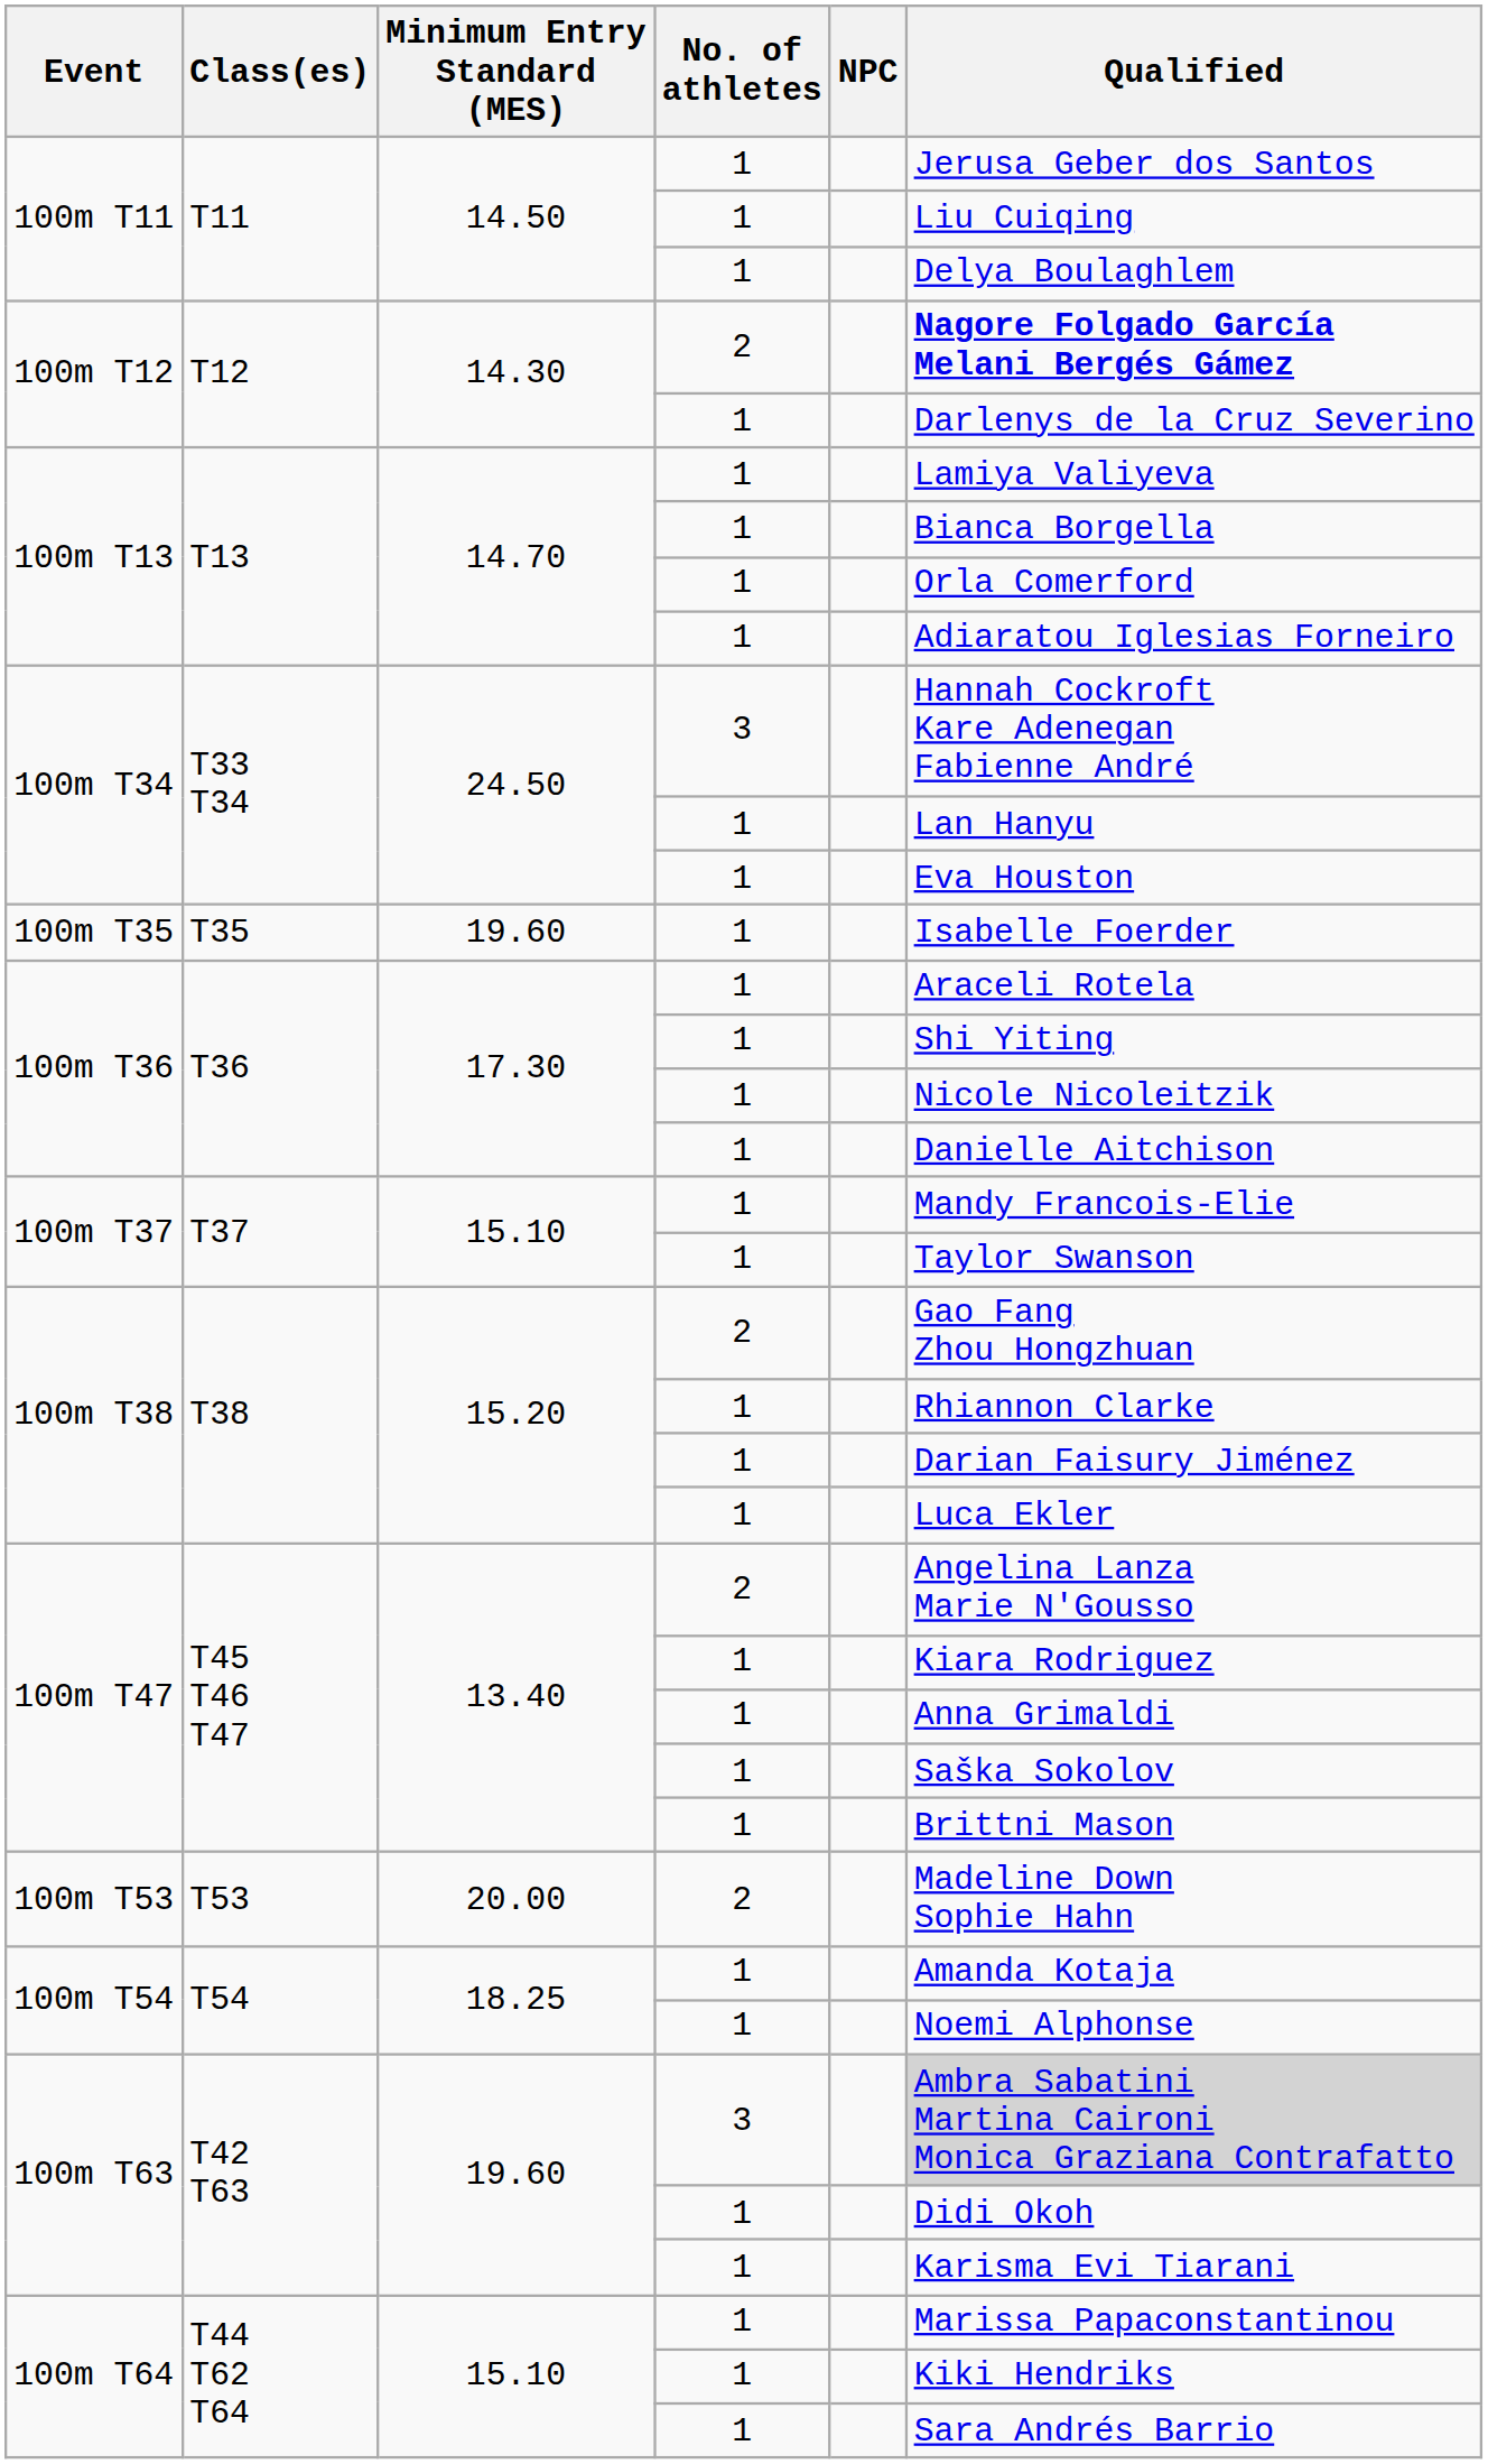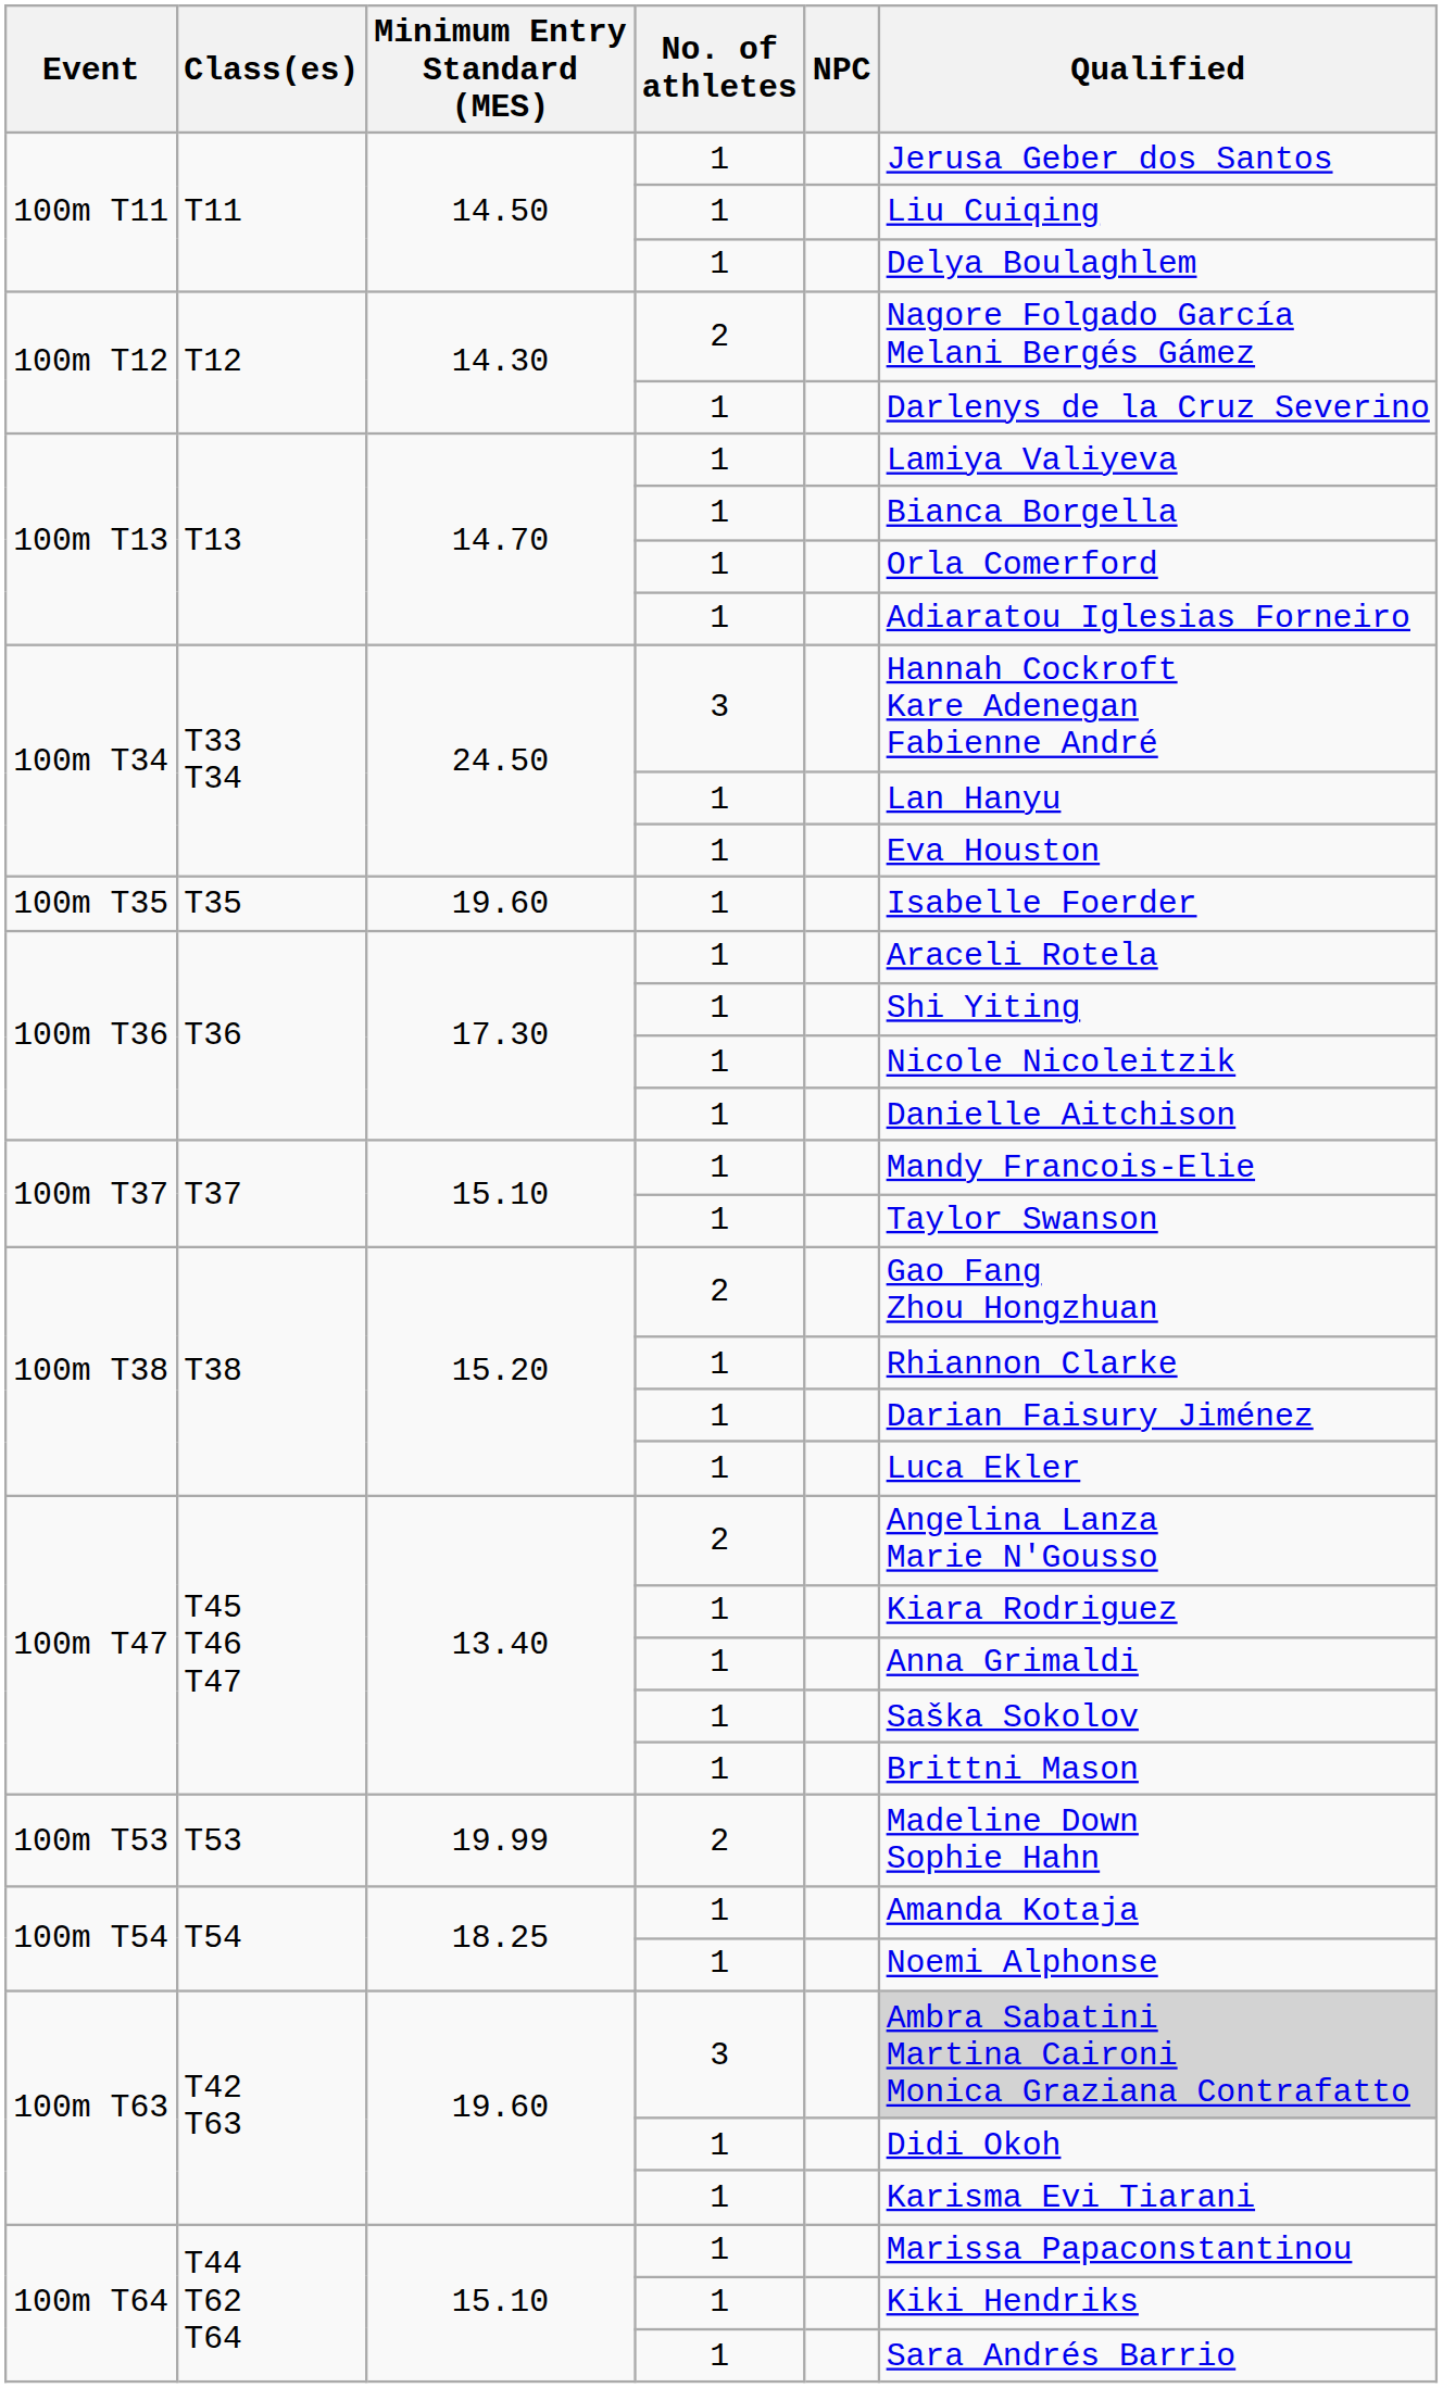 <table class="wikitable">
 <tr>
 <th>Event</th>
 <th>Class(es)</th>
 <th>Minimum Entry<br>Standard<br>(MES)</th>
 <th>No. of<br>athletes</th>
 <th>NPC</th>
 <th>Qualified</th>
 </tr>
 <tr>
 <td rowspan=3>100m T11</td>
 <td rowspan=3>T11</td>
 <td rowspan=3 align=center>14.50</td>
 <td align=center>1</td>
 <td></td>
 <td><a href='#'>Jerusa Geber dos Santos</a></td>
 </tr>
 <tr>
 <td align=center>1</td>
 <td></td>
 <td><a href='#'>Liu Cuiqing</a></td>
 </tr>
 <tr>
 <td align=center>1</td>
 <td></td>
 <td><a href='#'>Delya Boulaghlem</a></td>
 </tr>
 <tr>
 <td rowspan=2>100m T12</td>
 <td rowspan=2>T12</td>
 <td rowspan=2 align=center>14.30</td>
 <td align=center>2</td>
 <td></td>
-<td><strong><a href='#'>Nagore Folgado García</a><br><a href='#'>Melani Bergés Gámez</a></strong></td>
+<td><a href='#'>Nagore Folgado García</a><br><a href='#'>Melani Bergés Gámez</a></td>
 </tr>
 <tr>
 <td align=center>1</td>
 <td></td>
 <td><a href='#'>Darlenys de la Cruz Severino</a></td>
 </tr>
 <tr>
 <td rowspan=4>100m T13</td>
 <td rowspan=4>T13</td>
 <td rowspan=4 align=center>14.70</td>
 <td align=center>1</td>
 <td></td>
 <td><a href='#'>Lamiya Valiyeva</a></td>
 </tr>
 <tr>
 <td align=center>1</td>
 <td></td>
 <td><a href='#'>Bianca Borgella</a></td>
 </tr>
 <tr>
 <td align=center>1</td>
 <td></td>
 <td><a href='#'>Orla Comerford</a></td>
 </tr>
 <tr>
 <td align=center>1</td>
 <td></td>
 <td><a href='#'>Adiaratou Iglesias Forneiro</a></td>
 </tr>
 <tr>
 <td rowspan=3>100m T34</td>
 <td rowspan=3>T33<br>T34</td>
 <td rowspan=3 align=center>24.50</td>
 <td align=center>3</td>
 <td></td>
 <td><a href='#'>Hannah Cockroft</a><br><a href='#'>Kare Adenegan</a><br><a href='#'>Fabienne André</a></td>
 </tr>
 <tr>
 <td align=center>1</td>
 <td></td>
 <td><a href='#'>Lan Hanyu</a></td>
 </tr>
 <tr>
 <td align=center>1</td>
 <td></td>
 <td><a href='#'>Eva Houston</a></td>
 </tr>
 <tr>
 <td>100m T35</td>
 <td>T35</td>
 <td align=center>19.60</td>
 <td align=center>1</td>
 <td></td>
 <td><a href='#'>Isabelle Foerder</a></td>
 </tr>
 <tr>
 <td rowspan=4>100m T36</td>
 <td rowspan=4>T36</td>
 <td rowspan=4 align=center>17.30</td>
 <td align=center>1</td>
 <td></td>
 <td><a href='#'>Araceli Rotela</a></td>
 </tr>
 <tr>
 <td align=center>1</td>
 <td></td>
 <td><a href='#'>Shi Yiting</a></td>
 </tr>
 <tr>
 <td align=center>1</td>
 <td></td>
 <td><a href='#'>Nicole Nicoleitzik</a></td>
 </tr>
 <tr>
 <td align=center>1</td>
 <td></td>
 <td><a href='#'>Danielle Aitchison</a></td>
 </tr>
 <tr>
 <td rowspan=2>100m T37</td>
 <td rowspan=2>T37</td>
 <td rowspan=2 align=center>15.10</td>
 <td align=center>1</td>
 <td></td>
 <td><a href='#'>Mandy Francois-Elie</a></td>
 </tr>
 <tr>
 <td align=center>1</td>
 <td></td>
 <td><a href='#'>Taylor Swanson</a></td>
 </tr>
 <tr>
 <td rowspan=4>100m T38</td>
 <td rowspan=4>T38</td>
 <td rowspan=4 align=center>15.20</td>
 <td align=center>2</td>
 <td></td>
 <td><a href='#'>Gao Fang</a><br><a href='#'>Zhou Hongzhuan</a></td>
 </tr>
 <tr>
 <td align=center>1</td>
 <td></td>
 <td><a href='#'>Rhiannon Clarke</a></td>
 </tr>
 <tr>
 <td align=center>1</td>
 <td></td>
 <td><a href='#'>Darian Faisury Jiménez</a></td>
 </tr>
 <tr>
 <td align=center>1</td>
 <td></td>
 <td><a href='#'>Luca Ekler</a></td>
 </tr>
 <tr>
 <td rowspan=5>100m T47</td>
 <td rowspan=5>T45<br>T46<br>T47</td>
 <td rowspan=5 align=center>13.40</td>
 <td align=center>2</td>
 <td></td>
 <td><a href='#'>Angelina Lanza</a><br><a href='#'>Marie N'Gousso</a></td>
 </tr>
 <tr>
 <td align=center>1</td>
 <td></td>
 <td><a href='#'>Kiara Rodriguez</a></td>
 </tr>
 <tr>
 <td align=center>1</td>
 <td></td>
 <td><a href='#'>Anna Grimaldi</a></td>
 </tr>
 <tr>
 <td align=center>1</td>
 <td></td>
 <td><a href='#'>Saška Sokolov</a></td>
 </tr>
 <tr>
 <td align=center>1</td>
 <td></td>
 <td><a href='#'>Brittni Mason</a></td>
 </tr>
 <tr>
 <td>100m T53</td>
 <td>T53</td>
-<td align=center>20.00</td>
+<td align=center>19.99</td>
 <td align=center>2</td>
 <td></td>
 <td><a href='#'>Madeline Down</a><br><a href='#'>Sophie Hahn</a></td>
 </tr>
 <tr>
 <td rowspan=2>100m T54</td>
 <td rowspan=2>T54</td>
 <td rowspan=2 align=center>18.25</td>
 <td align=center>1</td>
 <td></td>
 <td><a href='#'>Amanda Kotaja</a></td>
 </tr>
 <tr>
 <td align=center>1</td>
 <td></td>
 <td><a href='#'>Noemi Alphonse</a></td>
 </tr>
 <tr>
 <td rowspan=3>100m T63</td>
 <td rowspan=3>T42<br>T63</td>
 <td rowspan=3 align=center>19.60</td>
 <td align=center>3</td>
 <td></td>
 <td style="background: lightgrey;"><a href='#'>Ambra Sabatini</a><br><a href='#'>Martina Caironi</a><br><a href='#'>Monica Graziana Contrafatto</a></td>
 </tr>
 <tr>
 <td align=center>1</td>
 <td></td>
 <td><a href='#'>Didi Okoh</a></td>
 </tr>
 <tr>
 <td align=center>1</td>
 <td></td>
 <td><a href='#'>Karisma Evi Tiarani</a></td>
 </tr>
 <tr>
 <td rowspan=3>100m T64</td>
 <td rowspan=3>T44<br> T62<br>T64</td>
 <td rowspan=3 align=center>15.10</td>
 <td align=center>1</td>
 <td></td>
 <td><a href='#'>Marissa Papaconstantinou</a></td>
 </tr>
 <tr>
 <td align=center>1</td>
 <td></td>
 <td><a href='#'>Kiki Hendriks</a></td>
 </tr>
 <tr>
 <td align=center>1</td>
 <td></td>
 <td><a href='#'>Sara Andrés Barrio</a></td>
 </tr>
 </table>
